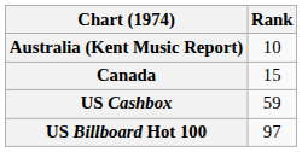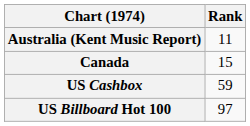 <table class="wikitable plainrowheaders">
 <tr>
 <th scope="col">Chart (1974)</th>
 <th scope="col">Rank</th>
 </tr>
 <tr>
 <th scope="row">Australia (Kent Music Report)</th>
-<td style="text-align:center;">10</td>
+<td style="text-align:center;">11</td>
 </tr>
 <tr>
 <th scope="row">Canada</th>
 <td style="text-align:center;">15</td>
 </tr>
 <tr>
 <th scope="row">US <em>Cashbox</em></th>
 <td style="text-align:center;">59</td>
 </tr>
 <tr>
 <th scope="row">US <em>Billboard</em> Hot 100</th>
 <td style="text-align:center;">97</td>
 </tr>
 </table>
